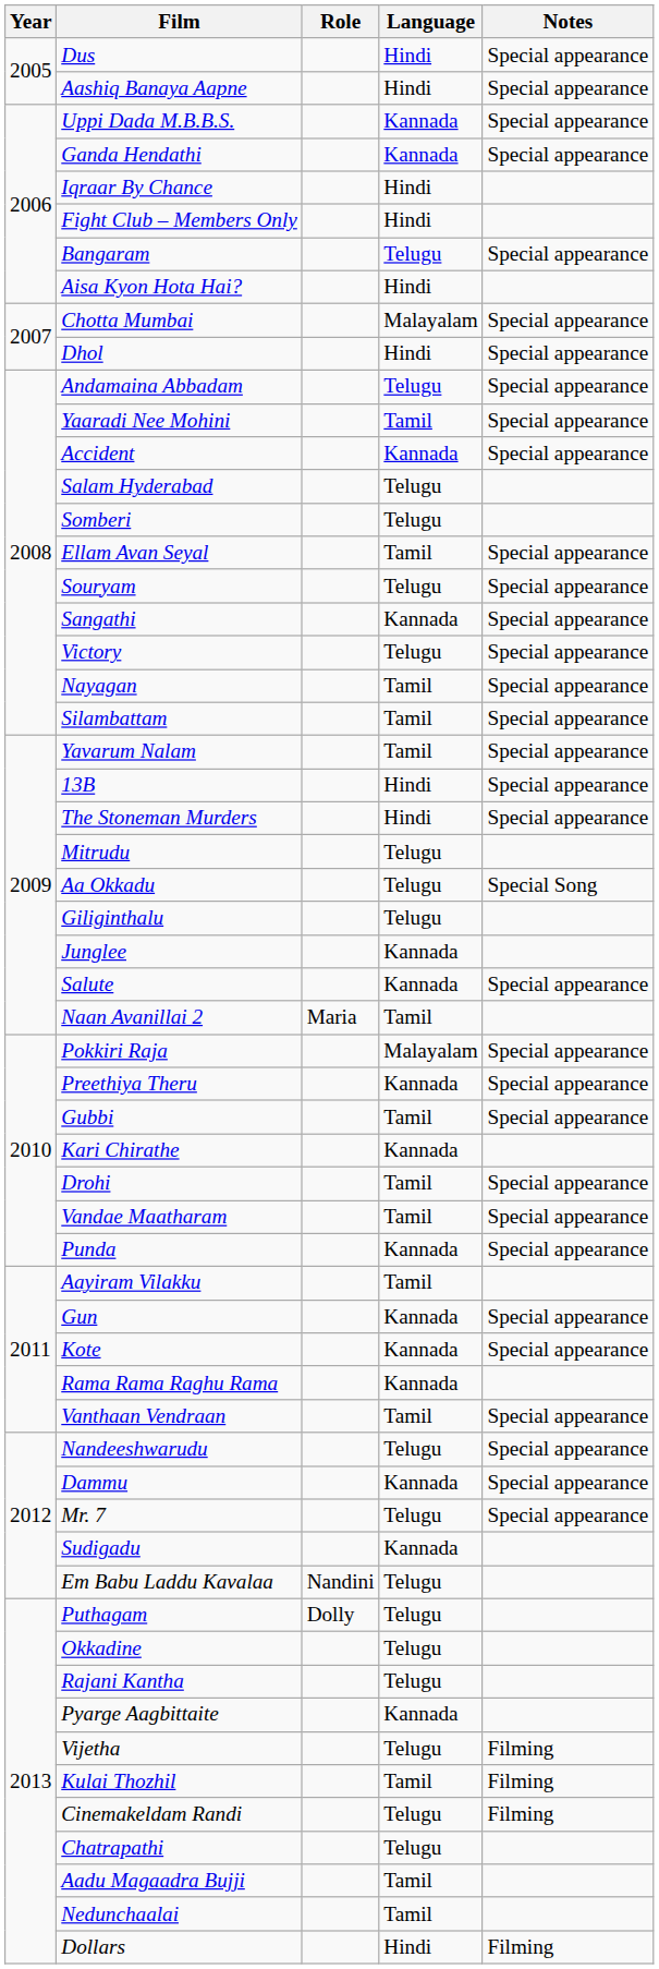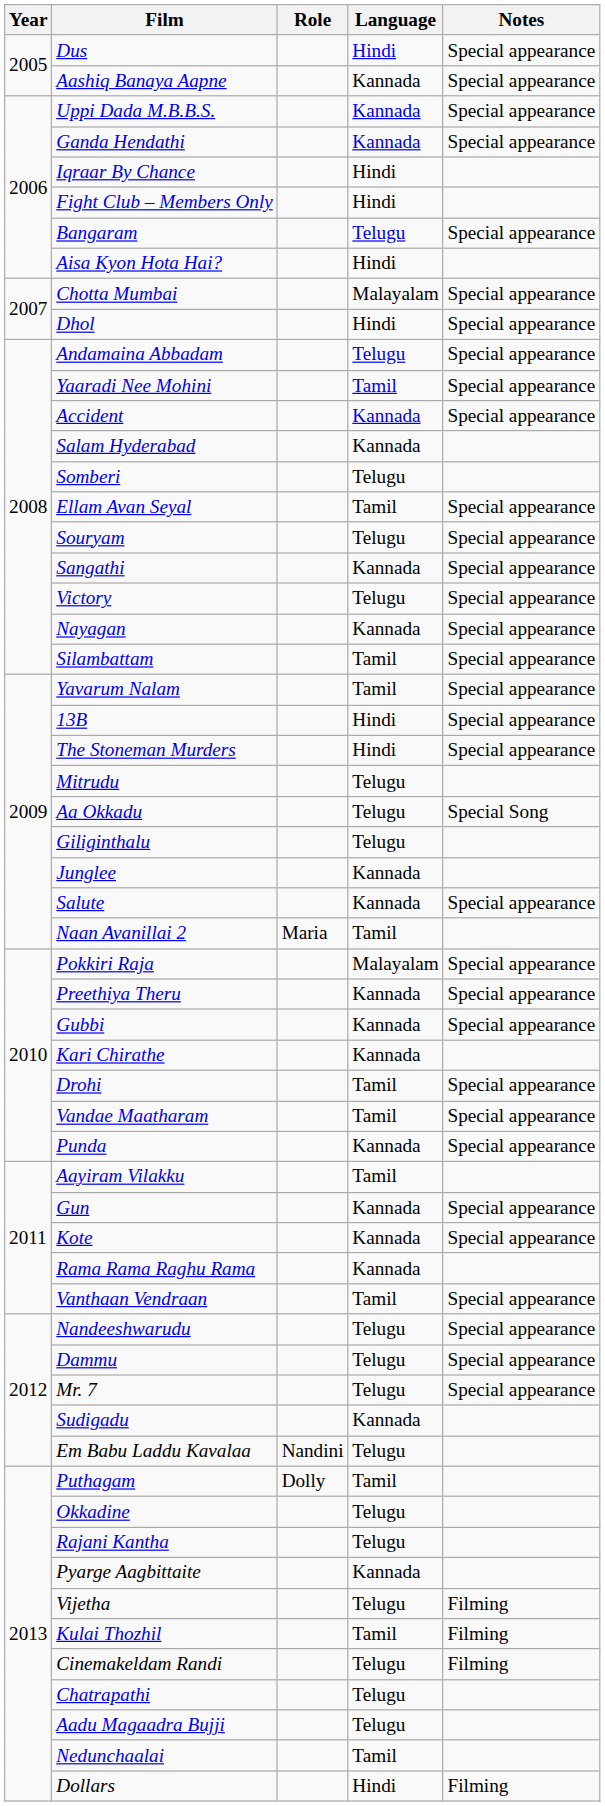 <table class="wikitable">
 <tr>
 <th>Year</th>
 <th>Film</th>
 <th>Role</th>
 <th>Language</th>
 <th>Notes</th>
 </tr>
 <tr>
 <td rowspan="2">2005</td>
 <td><em><a href='#'>Dus</a></em></td>
 <td></td>
 <td><a href='#'>Hindi</a></td>
 <td>Special appearance</td>
 </tr>
 <tr>
 <td><em><a href='#'>Aashiq Banaya Aapne</a></em></td>
 <td></td>
-<td>Hindi</td>
+<td>Kannada</td>
 <td>Special appearance</td>
 </tr>
 <tr>
 <td rowspan="6">2006</td>
 <td><em><a href='#'>Uppi Dada M.B.B.S.</a></em></td>
 <td></td>
 <td><a href='#'>Kannada</a></td>
 <td>Special appearance</td>
 </tr>
 <tr>
 <td><em><a href='#'>Ganda Hendathi</a></em></td>
 <td></td>
 <td><a href='#'>Kannada</a></td>
 <td>Special appearance</td>
 </tr>
 <tr>
 <td><em><a href='#'>Iqraar By Chance</a></em></td>
 <td></td>
 <td>Hindi</td>
 <td></td>
 </tr>
 <tr>
 <td><em><a href='#'>Fight Club – Members Only</a></em></td>
 <td></td>
 <td>Hindi</td>
 <td></td>
 </tr>
 <tr>
 <td><em><a href='#'>Bangaram</a></em></td>
 <td></td>
 <td><a href='#'>Telugu</a></td>
 <td>Special appearance</td>
 </tr>
 <tr>
 <td><em><a href='#'>Aisa Kyon Hota Hai?</a></em></td>
 <td></td>
 <td>Hindi</td>
 <td></td>
 </tr>
 <tr>
 <td rowspan="2">2007</td>
 <td><em><a href='#'>Chotta Mumbai</a></em></td>
 <td></td>
 <td>Malayalam</td>
 <td>Special appearance</td>
 </tr>
 <tr>
 <td><em><a href='#'>Dhol</a></em></td>
 <td></td>
 <td>Hindi</td>
 <td>Special appearance</td>
 </tr>
 <tr>
 <td rowspan="11">2008</td>
 <td><em><a href='#'>Andamaina Abbadam</a></em></td>
 <td></td>
 <td><a href='#'>Telugu</a></td>
 <td>Special appearance</td>
 </tr>
 <tr>
 <td><em><a href='#'>Yaaradi Nee Mohini</a></em></td>
 <td></td>
 <td><a href='#'>Tamil</a></td>
 <td>Special appearance</td>
 </tr>
 <tr>
 <td><em><a href='#'>Accident</a></em></td>
 <td></td>
 <td><a href='#'>Kannada</a></td>
 <td>Special appearance</td>
 </tr>
 <tr>
 <td><em><a href='#'>Salam Hyderabad</a></em></td>
 <td></td>
-<td>Telugu</td>
+<td>Kannada</td>
 <td></td>
 </tr>
 <tr>
 <td><em><a href='#'>Somberi</a></em></td>
 <td></td>
 <td>Telugu</td>
 <td></td>
 </tr>
 <tr>
 <td><em><a href='#'>Ellam Avan Seyal</a></em></td>
 <td></td>
 <td>Tamil</td>
 <td>Special appearance</td>
 </tr>
 <tr>
 <td><em><a href='#'>Souryam</a></em></td>
 <td></td>
 <td>Telugu</td>
 <td>Special appearance</td>
 </tr>
 <tr>
 <td><em><a href='#'>Sangathi</a></em></td>
 <td></td>
 <td>Kannada</td>
 <td>Special appearance</td>
 </tr>
 <tr>
 <td><em><a href='#'>Victory</a></em></td>
 <td></td>
 <td>Telugu</td>
 <td>Special appearance</td>
 </tr>
 <tr>
 <td><em><a href='#'>Nayagan</a></em></td>
 <td></td>
-<td>Tamil</td>
+<td>Kannada</td>
 <td>Special appearance</td>
 </tr>
 <tr>
 <td><em><a href='#'>Silambattam</a></em></td>
 <td></td>
 <td>Tamil</td>
 <td>Special appearance</td>
 </tr>
 <tr>
 <td rowspan="9">2009</td>
 <td><em><a href='#'>Yavarum Nalam</a></em></td>
 <td></td>
 <td>Tamil</td>
 <td>Special appearance</td>
 </tr>
 <tr>
 <td><em><a href='#'>13B</a></em></td>
 <td></td>
 <td>Hindi</td>
 <td>Special appearance</td>
 </tr>
 <tr>
 <td><em><a href='#'>The Stoneman Murders</a></em></td>
 <td></td>
 <td>Hindi</td>
 <td>Special appearance</td>
 </tr>
 <tr>
 <td><em><a href='#'>Mitrudu</a></em></td>
 <td></td>
 <td>Telugu</td>
 <td></td>
 </tr>
 <tr>
 <td><em><a href='#'>Aa Okkadu</a></em></td>
 <td></td>
 <td>Telugu</td>
 <td>Special Song</td>
 </tr>
 <tr>
 <td><em><a href='#'>Giliginthalu</a></em></td>
 <td></td>
 <td>Telugu</td>
 <td></td>
 </tr>
 <tr>
 <td><em><a href='#'>Junglee</a></em></td>
 <td></td>
 <td>Kannada</td>
 <td></td>
 </tr>
 <tr>
 <td><em><a href='#'>Salute</a></em></td>
 <td></td>
 <td>Kannada</td>
 <td>Special appearance</td>
 </tr>
 <tr>
 <td><em><a href='#'>Naan Avanillai 2</a></em></td>
 <td>Maria</td>
 <td>Tamil</td>
 <td></td>
 </tr>
 <tr>
 <td rowspan="7">2010</td>
 <td><em><a href='#'>Pokkiri Raja</a></em></td>
 <td></td>
 <td>Malayalam</td>
 <td>Special appearance</td>
 </tr>
 <tr>
 <td><em><a href='#'>Preethiya Theru</a></em></td>
 <td></td>
 <td>Kannada</td>
 <td>Special appearance</td>
 </tr>
 <tr>
 <td><em><a href='#'>Gubbi</a></em></td>
 <td></td>
-<td>Tamil</td>
+<td>Kannada</td>
 <td>Special appearance</td>
 </tr>
 <tr>
 <td><em><a href='#'>Kari Chirathe</a></em></td>
 <td></td>
 <td>Kannada</td>
 <td></td>
 </tr>
 <tr>
 <td><em><a href='#'>Drohi</a></em></td>
 <td></td>
 <td>Tamil</td>
 <td>Special appearance</td>
 </tr>
 <tr>
 <td><em><a href='#'>Vandae Maatharam</a></em></td>
 <td></td>
 <td>Tamil</td>
 <td>Special appearance</td>
 </tr>
 <tr>
 <td><em><a href='#'>Punda</a></em></td>
 <td></td>
 <td>Kannada</td>
 <td>Special appearance</td>
 </tr>
 <tr>
 <td rowspan="5">2011</td>
 <td><em><a href='#'>Aayiram Vilakku</a></em></td>
 <td></td>
 <td>Tamil</td>
 <td></td>
 </tr>
 <tr>
 <td><em><a href='#'>Gun</a></em></td>
 <td></td>
 <td>Kannada</td>
 <td>Special appearance</td>
 </tr>
 <tr>
 <td><em><a href='#'>Kote</a></em></td>
 <td></td>
 <td>Kannada</td>
 <td>Special appearance</td>
 </tr>
 <tr>
 <td><em><a href='#'>Rama Rama Raghu Rama</a></em></td>
 <td></td>
 <td>Kannada</td>
 <td></td>
 </tr>
 <tr>
 <td><em><a href='#'>Vanthaan Vendraan</a></em></td>
 <td></td>
 <td>Tamil</td>
 <td>Special appearance</td>
 </tr>
 <tr>
 <td rowspan="5">2012</td>
 <td><em><a href='#'>Nandeeshwarudu</a></em></td>
 <td></td>
 <td>Telugu</td>
 <td>Special appearance</td>
 </tr>
 <tr>
 <td><em><a href='#'>Dammu</a></em></td>
 <td></td>
-<td>Kannada</td>
+<td>Telugu</td>
 <td>Special appearance</td>
 </tr>
 <tr>
 <td><em>Mr. 7</em></td>
 <td></td>
 <td>Telugu</td>
 <td>Special appearance</td>
 </tr>
 <tr>
 <td><em><a href='#'>Sudigadu</a></em></td>
 <td></td>
 <td>Kannada</td>
 <td></td>
 </tr>
 <tr>
 <td><em>Em Babu Laddu Kavalaa</em></td>
 <td>Nandini</td>
 <td>Telugu</td>
 <td></td>
 </tr>
 <tr>
 <td rowspan="11">2013</td>
 <td><em><a href='#'>Puthagam</a></em></td>
 <td>Dolly</td>
-<td>Telugu</td>
+<td>Tamil</td>
 <td></td>
 </tr>
 <tr>
 <td><em><a href='#'>Okkadine</a></em></td>
 <td></td>
 <td>Telugu</td>
 <td></td>
 </tr>
 <tr>
 <td><em><a href='#'>Rajani Kantha</a></em></td>
 <td></td>
 <td>Telugu</td>
 <td></td>
 </tr>
 <tr>
 <td><em>Pyarge Aagbittaite</em></td>
 <td></td>
 <td>Kannada</td>
 <td></td>
 </tr>
 <tr>
 <td><em>Vijetha</em></td>
 <td></td>
 <td>Telugu</td>
 <td>Filming</td>
 </tr>
 <tr>
 <td><em><a href='#'>Kulai Thozhil</a></em></td>
 <td></td>
 <td>Tamil</td>
 <td>Filming</td>
 </tr>
 <tr>
 <td><em>Cinemakeldam Randi</em></td>
 <td></td>
 <td>Telugu</td>
 <td>Filming</td>
 </tr>
 <tr>
 <td><em><a href='#'>Chatrapathi</a></em></td>
 <td></td>
 <td>Telugu</td>
 <td></td>
 </tr>
 <tr>
 <td><em><a href='#'>Aadu Magaadra Bujji</a></em></td>
 <td></td>
-<td>Tamil</td>
+<td>Telugu</td>
 <td></td>
 </tr>
 <tr>
 <td><em><a href='#'>Nedunchaalai</a></em></td>
 <td></td>
 <td>Tamil</td>
 <td></td>
 </tr>
 <tr>
 <td><em>Dollars</em></td>
 <td></td>
 <td>Hindi</td>
 <td>Filming</td>
 </tr>
 </table>
